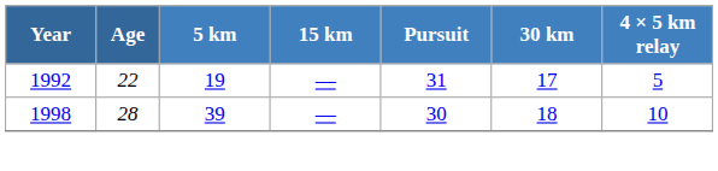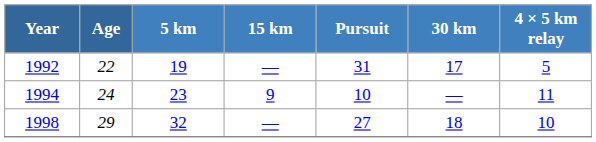 <table class="wikitable" style="font-size:95%; text-align:center; border:grey solid 1px; border-collapse:collapse; background:#ffffff;">
 <tr>
 <th style="background-color:#369; color:white; width:60px;"> Year </th>
 <th style="background-color:#369; color:white; width:40px;"> Age </th>
 <th style="background-color:#4180be; color:white; width:75px;"> 5 km </th>
 <th style="background-color:#4180be; color:white; width:75px;"> 15 km </th>
 <th style="background-color:#4180be; color:white; width:75px;"> Pursuit </th>
 <th style="background-color:#4180be; color:white; width:75px;"> 30 km </th>
 <th style="background-color:#4180be; color:white; width:75px;"> 4 × 5 km <br> relay </th>
 </tr>
 <tr>
 <td><a href='#'>1992</a></td>
 <td><em>22</em></td>
 <td><a href='#'>19</a></td>
 <td><a href='#'>—</a></td>
 <td><a href='#'>31</a></td>
 <td><a href='#'>17</a></td>
 <td><a href='#'>5</a></td>
 </tr>
 <tr>
+<td><a href='#'>1994</a></td>
+<td><em>24</em></td>
+<td><a href='#'>23</a></td>
+<td><a href='#'>9</a></td>
+<td><a href='#'>10</a></td>
+<td><a href='#'>—</a></td>
+<td><a href='#'>11</a></td>
+</tr>
+<tr>
 <td><a href='#'>1998</a></td>
-<td><em>28</em></td>
-<td><a href='#'>39</a></td>
+<td><em>29</em></td>
+<td><a href='#'>32</a></td>
 <td><a href='#'>—</a></td>
-<td><a href='#'>30</a></td>
+<td><a href='#'>27</a></td>
 <td><a href='#'>18</a></td>
 <td><a href='#'>10</a></td>
 </tr>
 <tr>
 </tr>
 </table>
